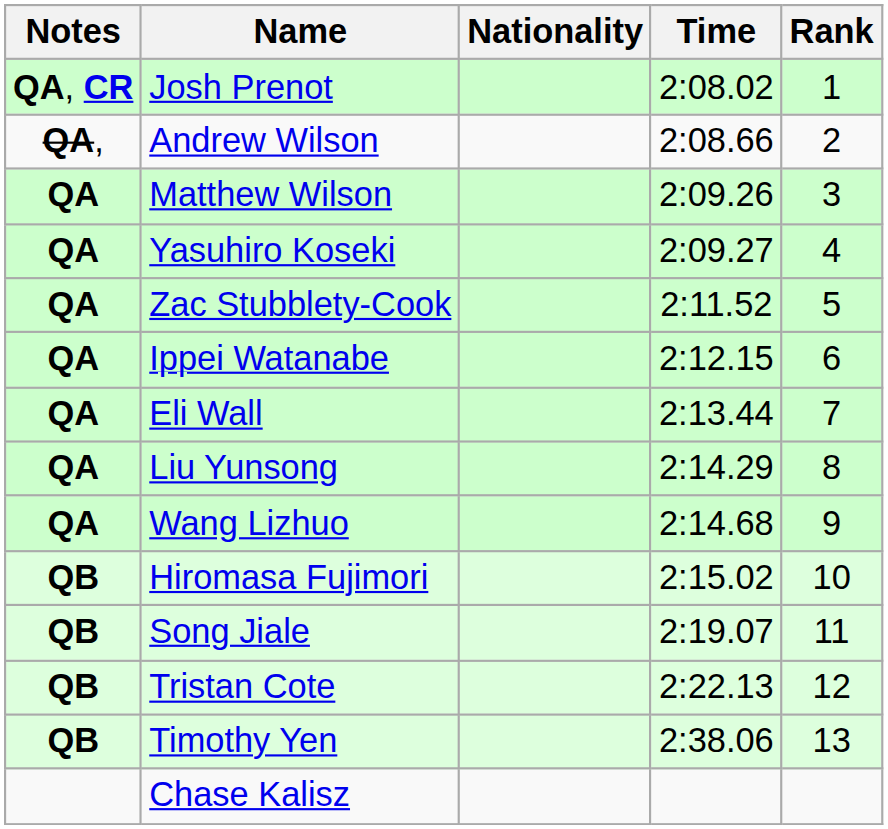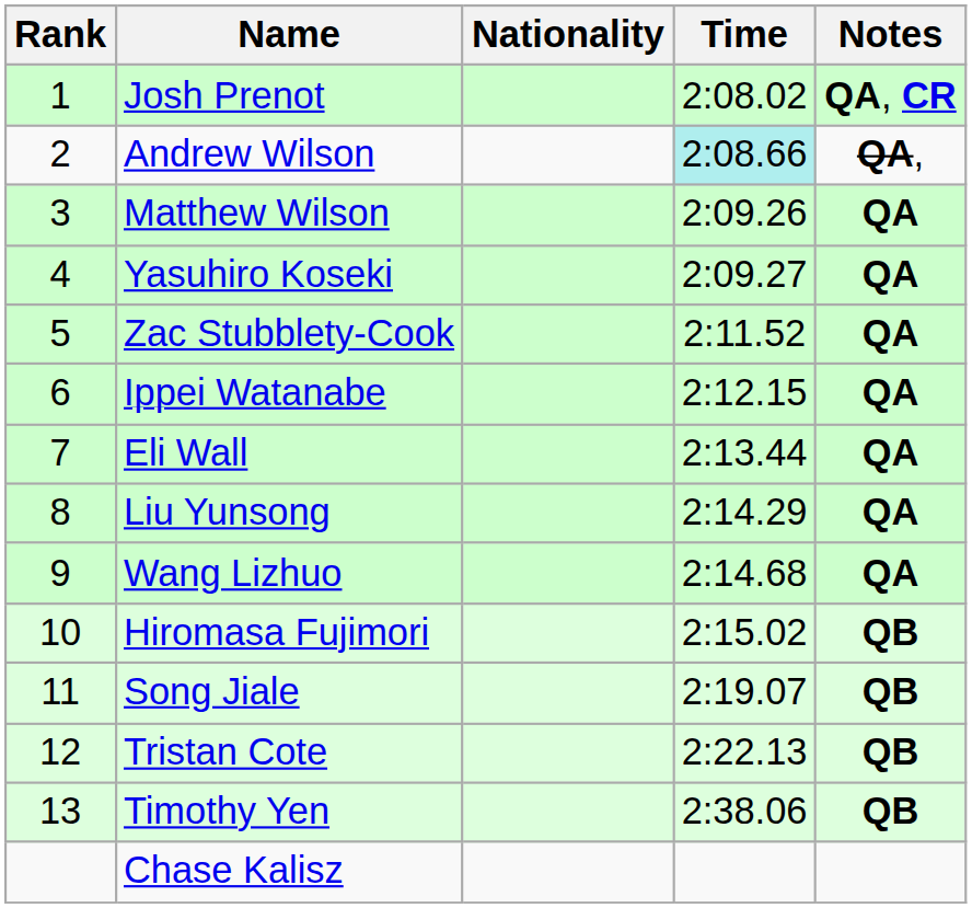 <table class="wikitable sortable" style="text-align:center">
 <tr>
-<th>Notes</th>
+<th>Rank</th>
 <th>Name</th>
 <th>Nationality</th>
 <th>Time</th>
-<th>Rank</th>
+<th>Notes</th>
 </tr>
 <tr bgcolor=ccffcc>
-<td><strong>QA</strong>, <strong><a href='#'>CR</a></strong></td>
+<td>1</td>
 <td align=left><a href='#'>Josh Prenot</a></td>
 <td align=left></td>
 <td>2:08.02</td>
-<td>1</td>
+<td><strong>QA</strong>, <strong><a href='#'>CR</a></strong></td>
 </tr>
 <tr>
-<td><s><strong>QA</strong></s>, </td>
+<td>2</td>
 <td align=left><a href='#'>Andrew Wilson</a></td>
 <td align=left></td>
-<td>2:08.66</td>
-<td>2</td>
+<td style="background: paleturquoise;">2:08.66</td>
+<td><s><strong>QA</strong></s>, </td>
 </tr>
 <tr bgcolor=ccffcc>
-<td><strong>QA</strong></td>
+<td>3</td>
 <td align=left><a href='#'>Matthew Wilson</a></td>
 <td align=left></td>
 <td>2:09.26</td>
-<td>3</td>
+<td><strong>QA</strong></td>
 </tr>
 <tr bgcolor=ccffcc>
-<td><strong>QA</strong></td>
+<td>4</td>
 <td align=left><a href='#'>Yasuhiro Koseki</a></td>
 <td align=left></td>
 <td>2:09.27</td>
-<td>4</td>
+<td><strong>QA</strong></td>
 </tr>
 <tr bgcolor=ccffcc>
-<td><strong>QA</strong></td>
+<td>5</td>
 <td align=left><a href='#'>Zac Stubblety-Cook</a></td>
 <td align=left></td>
 <td>2:11.52</td>
-<td>5</td>
+<td><strong>QA</strong></td>
 </tr>
 <tr bgcolor=ccffcc>
-<td><strong>QA</strong></td>
+<td>6</td>
 <td align=left><a href='#'>Ippei Watanabe</a></td>
 <td align=left></td>
 <td>2:12.15</td>
-<td>6</td>
+<td><strong>QA</strong></td>
 </tr>
 <tr bgcolor=ccffcc>
-<td><strong>QA</strong></td>
+<td>7</td>
 <td align=left><a href='#'>Eli Wall</a></td>
 <td align=left></td>
 <td>2:13.44</td>
-<td>7</td>
+<td><strong>QA</strong></td>
 </tr>
 <tr bgcolor=ccffcc>
-<td><strong>QA</strong></td>
+<td>8</td>
 <td align=left><a href='#'>Liu Yunsong</a></td>
 <td align=left></td>
 <td>2:14.29</td>
-<td>8</td>
+<td><strong>QA</strong></td>
 </tr>
 <tr bgcolor=ccffcc>
-<td><strong>QA</strong></td>
+<td>9</td>
 <td align=left><a href='#'>Wang Lizhuo</a></td>
 <td align=left></td>
 <td>2:14.68</td>
-<td>9</td>
+<td><strong>QA</strong></td>
 </tr>
 <tr bgcolor=ddffdd>
-<td><strong>QB</strong></td>
+<td>10</td>
 <td align=left><a href='#'>Hiromasa Fujimori</a></td>
 <td align=left></td>
 <td>2:15.02</td>
-<td>10</td>
+<td><strong>QB</strong></td>
 </tr>
 <tr bgcolor=ddffdd>
-<td><strong>QB</strong></td>
+<td>11</td>
 <td align=left><a href='#'>Song Jiale</a></td>
 <td align=left></td>
 <td>2:19.07</td>
-<td>11</td>
+<td><strong>QB</strong></td>
 </tr>
 <tr bgcolor=ddffdd>
-<td><strong>QB</strong></td>
+<td>12</td>
 <td align=left><a href='#'>Tristan Cote</a></td>
 <td align=left></td>
 <td>2:22.13</td>
-<td>12</td>
+<td><strong>QB</strong></td>
 </tr>
 <tr bgcolor=ddffdd>
-<td><strong>QB</strong></td>
+<td>13</td>
 <td align=left><a href='#'>Timothy Yen</a></td>
 <td align=left></td>
 <td>2:38.06</td>
-<td>13</td>
+<td><strong>QB</strong></td>
 </tr>
 <tr>
 <td></td>
 <td align=left><a href='#'>Chase Kalisz</a></td>
 <td align=left></td>
 <td></td>
 <td></td>
 </tr>
 </table>
